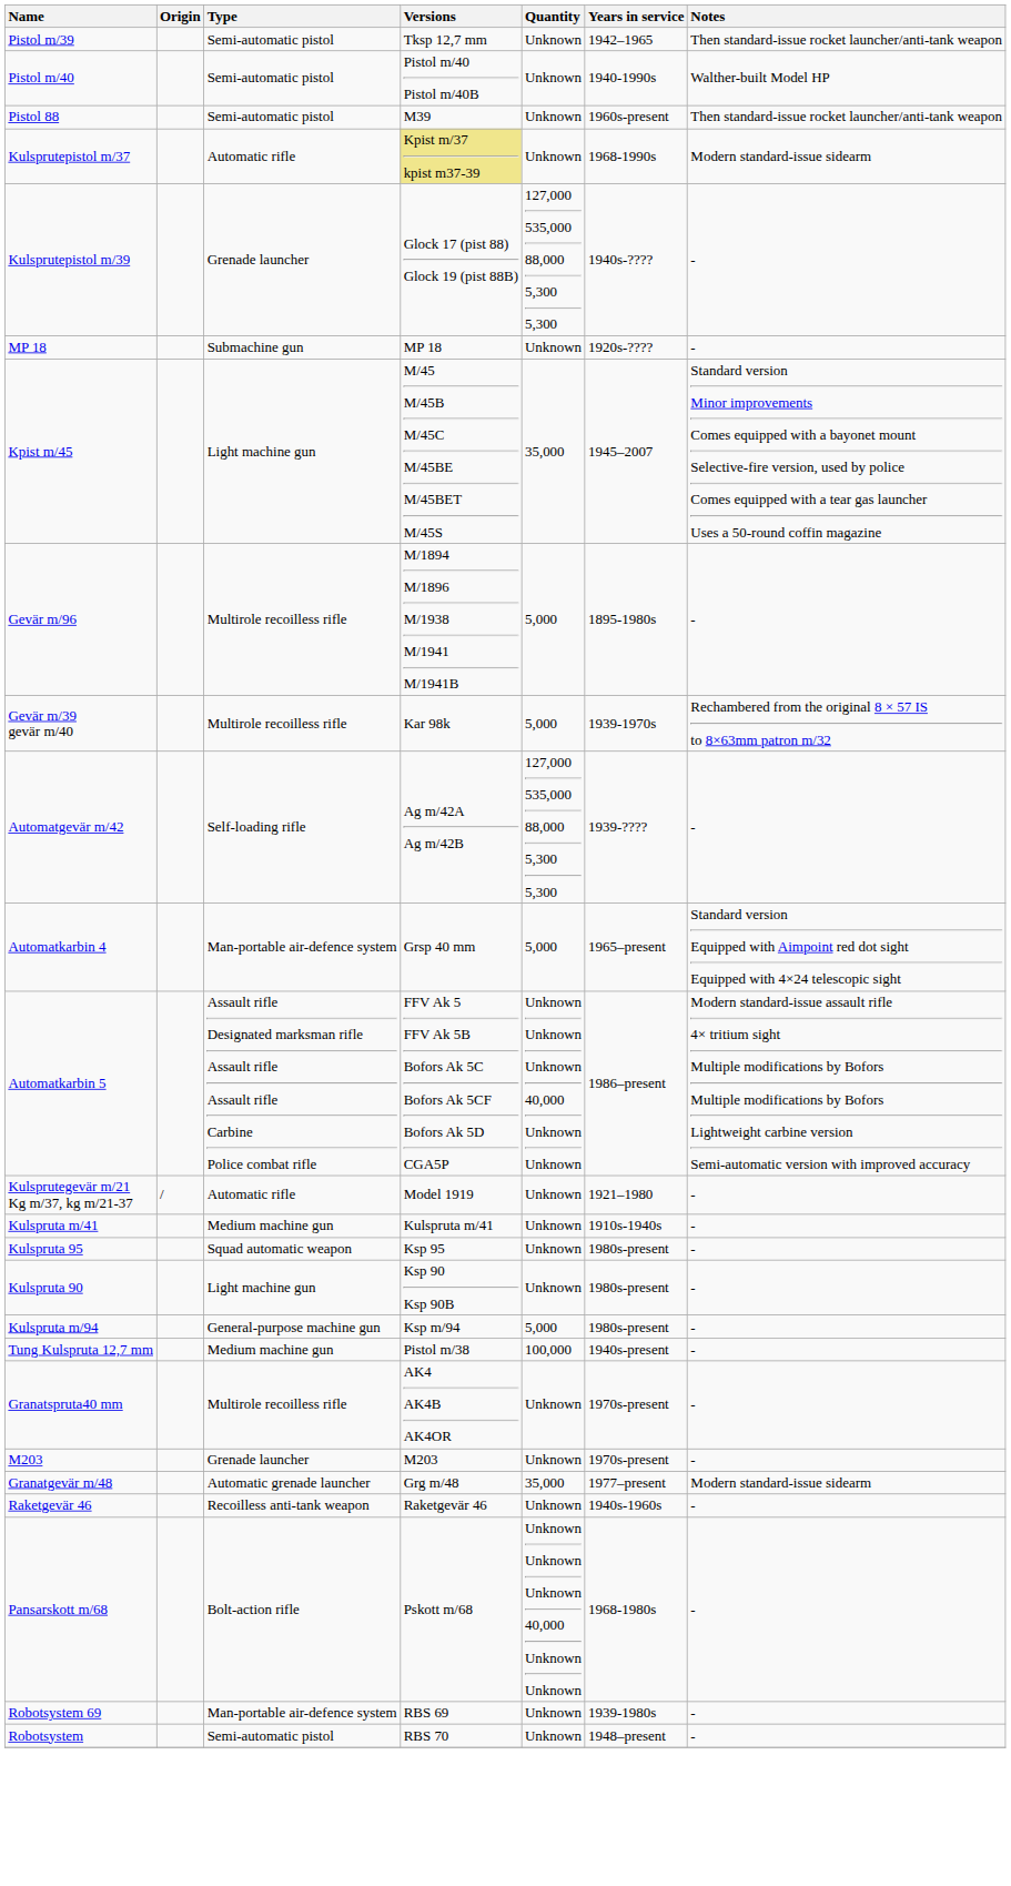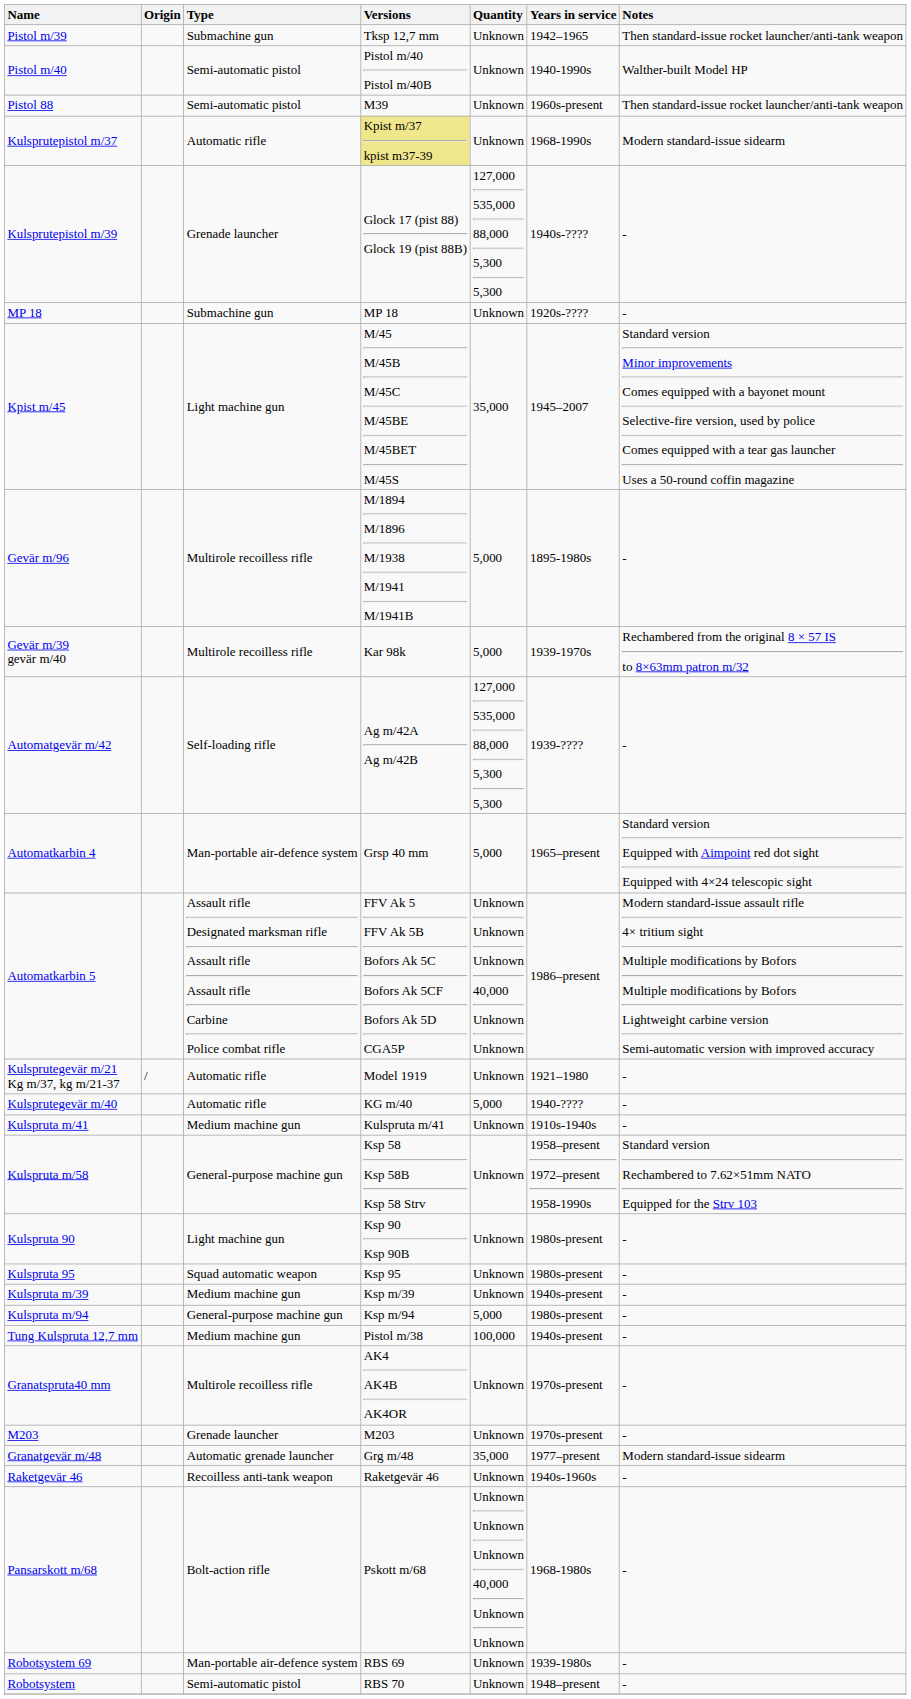 <table class="wikitable sortable">
 <tr>
 <th style="text-align:left">Name</th>
 <th style="text-align:left">Origin</th>
 <th style="text-align:left">Type</th>
 <th style="text-align:left">Versions</th>
 <th style="text-align:left">Quantity</th>
 <th style="text-align:left">Years in service</th>
 <th style="text-align:left">Notes</th>
 </tr>
 <tr>
 <td><a href='#'>Pistol m/39</a></td>
 <td></td>
-<td>Semi-automatic pistol</td>
+<td>Submachine gun</td>
 <td>Tksp 12,7 mm</td>
 <td>Unknown</td>
 <td>1942–1965</td>
 <td>Then standard-issue rocket launcher/anti-tank weapon</td>
 </tr>
 <tr>
 <td><a href='#'>Pistol m/40</a></td>
 <td><br></td>
 <td>Semi-automatic pistol</td>
 <td>Pistol m/40<hr>Pistol m/40B</td>
 <td>Unknown</td>
 <td>1940-1990s</td>
 <td>Walther-built Model HP</td>
 </tr>
 <tr>
 <td><a href='#'>Pistol 88</a></td>
 <td><br></td>
 <td>Semi-automatic pistol</td>
 <td>M39</td>
 <td>Unknown</td>
 <td>1960s-present</td>
 <td>Then standard-issue rocket launcher/anti-tank weapon</td>
 </tr>
 <tr>
 <td><a href='#'>Kulsprutepistol m/37</a></td>
 <td><br></td>
 <td>Automatic rifle</td>
 <td style="background: khaki;">Kpist m/37<hr>kpist m37-39</td>
 <td>Unknown</td>
 <td>1968-1990s</td>
 <td>Modern standard-issue sidearm</td>
 </tr>
 <tr>
 <td><a href='#'>Kulsprutepistol m/39</a></td>
 <td><br></td>
 <td>Grenade launcher</td>
 <td>Glock 17 (pist 88)<hr>Glock 19 (pist 88B)</td>
 <td>127,000<hr>535,000<hr>88,000<hr>5,300<hr>5,300</td>
 <td>1940s-????</td>
 <td>-</td>
 </tr>
 <tr>
 <td><a href='#'>MP 18</a></td>
 <td></td>
 <td>Submachine gun</td>
 <td>MP 18</td>
 <td>Unknown</td>
 <td>1920s-????</td>
 <td>-</td>
 </tr>
 <tr>
 <td><a href='#'>Kpist m/45</a></td>
 <td></td>
 <td>Light machine gun</td>
 <td>M/45<hr>M/45B<hr>M/45C<hr>M/45BE<hr>M/45BET<hr>M/45S</td>
 <td>35,000</td>
 <td>1945–2007</td>
 <td>Standard version <hr><a href='#'>Minor improvements</a><hr>Comes equipped with a bayonet mount<hr>Selective-fire version, used by police<hr>Comes equipped with a tear gas launcher<hr>Uses a 50-round coffin magazine</td>
 </tr>
 <tr>
 <td><a href='#'>Gevär m/96</a></td>
 <td></td>
 <td>Multirole recoilless rifle</td>
 <td>M/1894<hr>M/1896<hr>M/1938<hr>M/1941<hr>M/1941B</td>
 <td>5,000</td>
 <td>1895-1980s</td>
 <td>-</td>
 </tr>
 <tr>
 <td><a href='#'>Gevär m/39</a><br>gevär m/40</td>
 <td><br></td>
 <td>Multirole recoilless rifle</td>
 <td>Kar 98k</td>
 <td>5,000</td>
 <td>1939-1970s</td>
 <td>Rechambered from the original <a href='#'>8 × 57 IS</a> <hr> to <a href='#'>8×63mm patron m/32</a></td>
 </tr>
 <tr>
 <td><a href='#'>Automatgevär m/42</a></td>
 <td></td>
 <td>Self-loading rifle</td>
 <td>Ag m/42A<hr>Ag m/42B</td>
 <td>127,000<hr>535,000<hr>88,000<hr>5,300<hr>5,300</td>
 <td>1939-????</td>
 <td>-</td>
 </tr>
 <tr>
 <td><a href='#'>Automatkarbin 4</a></td>
 <td><br></td>
 <td>Man-portable air-defence system</td>
 <td>Grsp 40 mm</td>
 <td>5,000</td>
 <td>1965–present</td>
 <td>Standard version<hr>Equipped with <a href='#'>Aimpoint</a> red dot sight<hr>Equipped with 4×24 telescopic sight</td>
 </tr>
 <tr>
 <td><a href='#'>Automatkarbin 5</a></td>
 <td></td>
 <td>Assault rifle<hr>Designated marksman rifle<hr>Assault rifle<hr>Assault rifle<hr>Carbine<hr>Police combat rifle</td>
 <td>FFV Ak 5<hr>FFV Ak 5B<hr>Bofors Ak 5C<hr>Bofors Ak 5CF<hr>Bofors Ak 5D<hr>CGA5P</td>
 <td>Unknown<hr>Unknown<hr>Unknown<hr>40,000<hr>Unknown<hr>Unknown</td>
 <td>1986–present</td>
 <td>Modern standard-issue assault rifle<hr>4× tritium sight<hr>Multiple modifications by Bofors<hr>Multiple modifications by Bofors<hr>Lightweight carbine version<hr>Semi-automatic version with improved accuracy</td>
 </tr>
 <tr>
 <td><a href='#'>Kulsprutegevär m/21</a> <br> Kg m/37, kg m/21-37</td>
 <td>/<br></td>
 <td>Automatic rifle</td>
 <td>Model 1919</td>
 <td>Unknown</td>
 <td>1921–1980</td>
 <td>-</td>
 </tr>
 <tr>
+<td><a href='#'>Kulsprutegevär m/40</a></td>
+<td></td>
+<td>Automatic rifle</td>
+<td>KG m/40</td>
+<td>5,000</td>
+<td>1940-????</td>
+<td>-</td>
+</tr>
+<tr>
 <td><a href='#'>Kulspruta m/41</a></td>
 <td></td>
 <td>Medium machine gun</td>
 <td>Kulspruta m/41</td>
 <td>Unknown</td>
 <td>1910s-1940s</td>
+<td>-</td>
+</tr>
+<tr>
+<td><a href='#'>Kulspruta m/58</a></td>
+<td><br></td>
+<td>General-purpose machine gun</td>
+<td>Ksp 58<hr>Ksp 58B<hr>Ksp 58 Strv</td>
+<td>Unknown</td>
+<td>1958–present<hr>1972–present<hr>1958-1990s</td>
+<td>Standard version<hr>Rechambered to 7.62×51mm NATO<hr>Equipped for the <a href='#'>Strv 103</a></td>
+</tr>
+<tr>
+<td><a href='#'>Kulspruta 90</a></td>
+<td><br></td>
+<td>Light machine gun</td>
+<td>Ksp 90<hr>Ksp 90B</td>
+<td>Unknown</td>
+<td>1980s-present</td>
 <td>-</td>
 </tr>
 <tr>
 <td><a href='#'>Kulspruta 95</a></td>
 <td><br></td>
 <td>Squad automatic weapon</td>
 <td>Ksp 95</td>
 <td>Unknown</td>
 <td>1980s-present</td>
 <td>-</td>
 </tr>
 <tr>
-<td><a href='#'>Kulspruta 90</a></td>
+<td><a href='#'>Kulspruta m/39</a></td>
 <td><br></td>
-<td>Light machine gun</td>
-<td>Ksp 90<hr>Ksp 90B</td>
+<td>Medium machine gun</td>
+<td>Ksp m/39</td>
 <td>Unknown</td>
-<td>1980s-present</td>
+<td>1940s-present</td>
 <td>-</td>
 </tr>
 <tr>
 <td><a href='#'>Kulspruta m/94</a></td>
 <td></td>
 <td>General-purpose machine gun</td>
 <td>Ksp m/94</td>
 <td>5,000</td>
 <td>1980s-present</td>
 <td>-</td>
 </tr>
 <tr>
 <td><a href='#'>Tung Kulspruta 12,7 mm</a></td>
 <td></td>
 <td>Medium machine gun</td>
 <td>Pistol m/38</td>
 <td>100,000</td>
 <td>1940s-present</td>
 <td>-</td>
 </tr>
 <tr>
 <td><a href='#'>Granatspruta40 mm</a></td>
 <td></td>
 <td>Multirole recoilless rifle</td>
 <td>AK4<hr>AK4B<hr>AK4OR</td>
 <td>Unknown</td>
 <td>1970s-present</td>
 <td>-</td>
 </tr>
 <tr>
 <td><a href='#'>M203</a></td>
 <td></td>
 <td>Grenade launcher</td>
 <td>M203</td>
 <td>Unknown</td>
 <td>1970s-present</td>
 <td>-</td>
 </tr>
 <tr>
 <td><a href='#'>Granatgevär m/48</a></td>
 <td></td>
 <td>Automatic grenade launcher</td>
 <td>Grg m/48</td>
 <td>35,000</td>
 <td>1977–present</td>
 <td>Modern standard-issue sidearm</td>
 </tr>
 <tr>
 <td><a href='#'>Raketgevär 46</a></td>
 <td><br></td>
 <td>Recoilless anti-tank weapon</td>
 <td>Raketgevär 46</td>
 <td>Unknown</td>
 <td>1940s-1960s</td>
 <td>-</td>
 </tr>
 <tr>
 <td><a href='#'>Pansarskott m/68</a></td>
 <td></td>
 <td>Bolt-action rifle</td>
 <td>Pskott m/68</td>
 <td>Unknown<hr>Unknown<hr>Unknown<hr>40,000<hr>Unknown<hr>Unknown</td>
 <td>1968-1980s</td>
 <td>-</td>
 </tr>
 <tr>
 <td><a href='#'>Robotsystem 69</a></td>
 <td><br></td>
 <td>Man-portable air-defence system</td>
 <td>RBS 69</td>
 <td>Unknown</td>
 <td>1939-1980s</td>
 <td>-</td>
 </tr>
 <tr>
 <td><a href='#'>Robotsystem</a></td>
 <td></td>
 <td>Semi-automatic pistol</td>
 <td>RBS 70</td>
 <td>Unknown</td>
 <td>1948–present</td>
 <td>-</td>
 </tr>
 <tr>
 </tr>
 </table>
